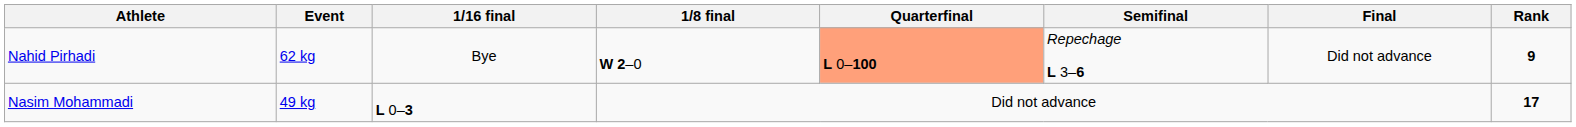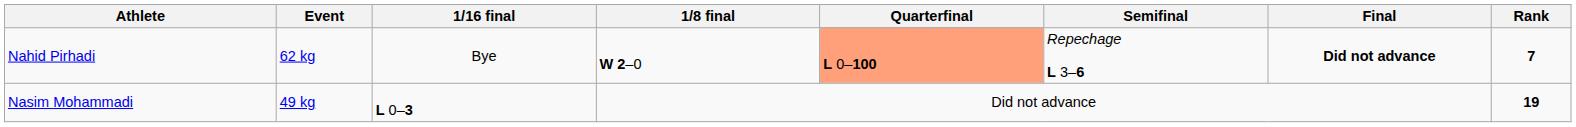 <table class="wikitable" width="98%" style="text-align:left; font-size:90%">
 <tr>
 <th width="17%">Athlete</th>
 <th width="6%">Event</th>
 <th width="14%">1/16 final</th>
 <th width="14%">1/8 final</th>
 <th width="14%">Quarterfinal</th>
 <th width="14%">Semifinal</th>
 <th width="14%">Final</th>
 <th width="5%">Rank</th>
 </tr>
 <tr>
 <td><a href='#'>Nahid Pirhadi</a></td>
 <td><a href='#'>62 kg</a></td>
 <td align=center>Bye</td>
 <td><br><strong>W</strong> <strong>2</strong>–0</td>
 <td style="background: lightsalmon;"><br><strong>L</strong> 0–<strong>100</strong></td>
 <td><em>Repechage</em><br><br><strong>L</strong> 3–<strong>6</strong></td>
-<td align=center>Did not advance</td>
-<td align=center><strong>9</strong></td>
+<td align=center><strong>Did not advance</strong></td>
+<td align=center><strong>7</strong></td>
 </tr>
 <tr>
 <td><a href='#'>Nasim Mohammadi</a></td>
 <td><a href='#'>49 kg</a></td>
 <td><br><strong>L</strong> 0–<strong>3</strong></td>
 <td colspan=4 align=center>Did not advance</td>
-<td align=center><strong>17</strong></td>
+<td align=center><strong>19</strong></td>
 </tr>
 </table>
